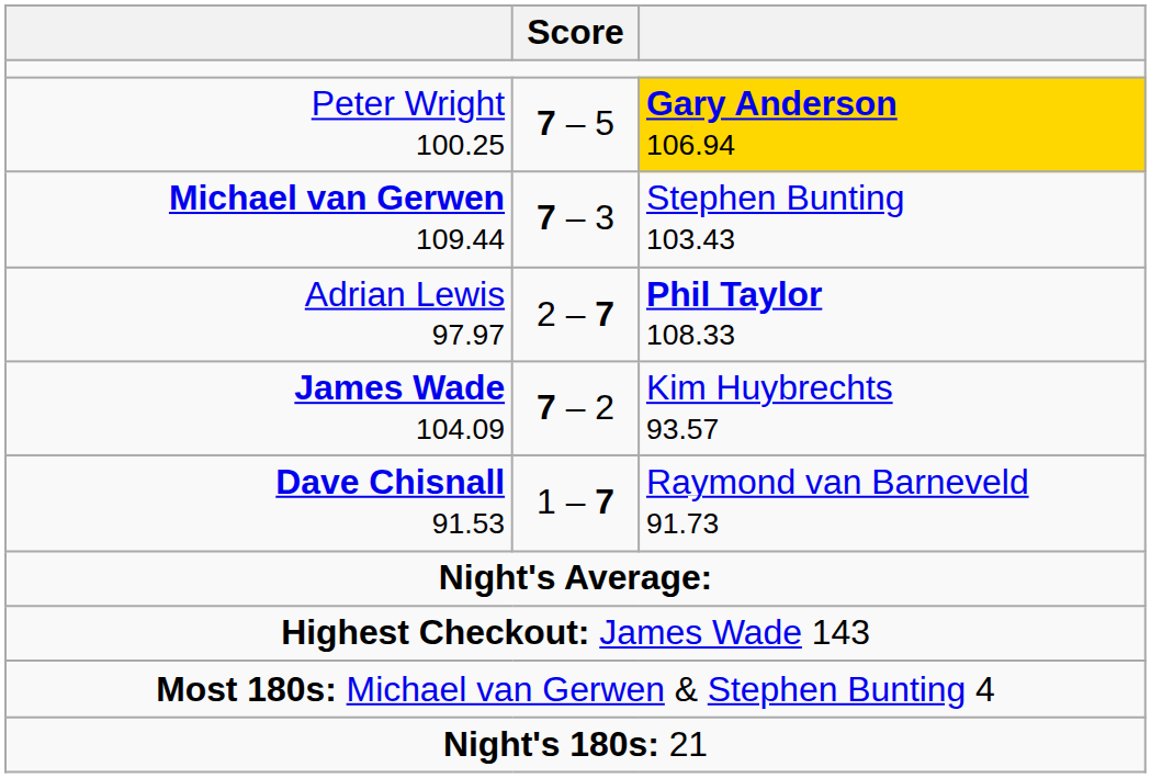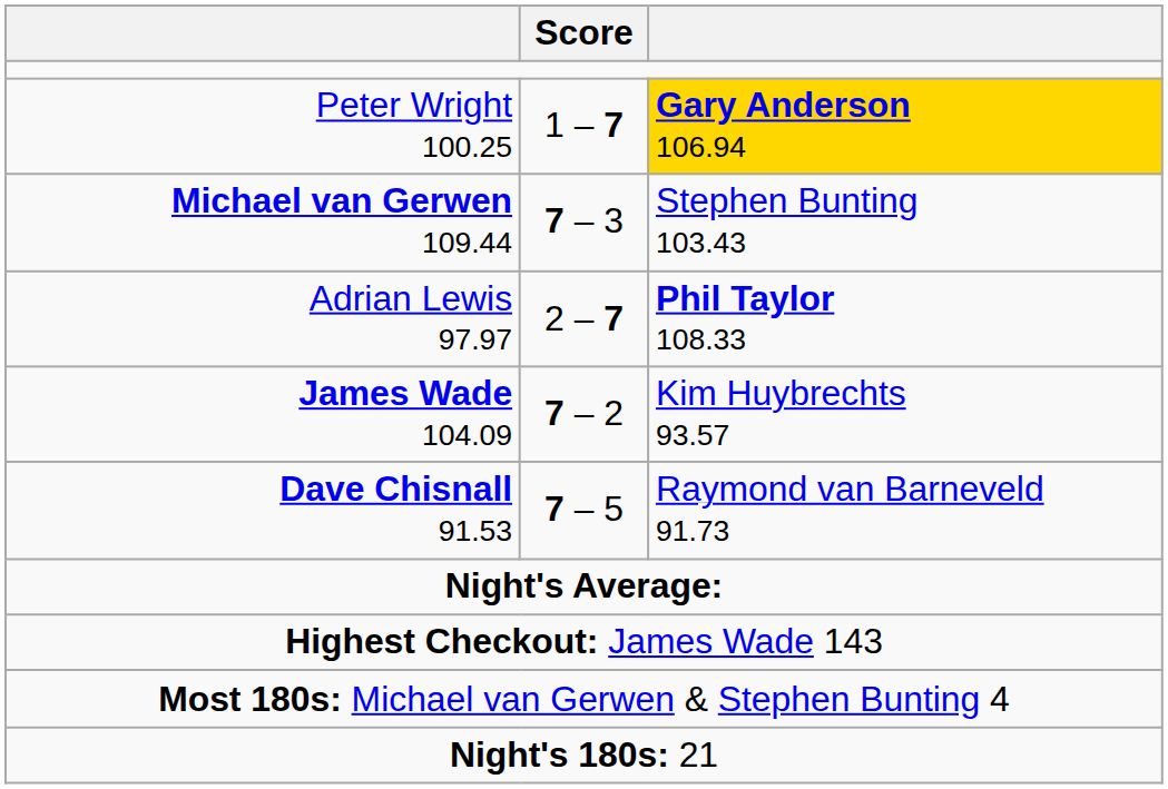 <table class=wikitable style="text-align:center">
 <tr>
 <th width=225></th>
 <th width=50>Score</th>
 <th width=225></th>
 </tr>
 <tr align=centre>
 <td colspan="3"></td>
 </tr>
 <tr align=left>
 <td align=right><a href='#'>Peter Wright</a>  <br><small><span>100.25</span></small></td>
-<td align=center><strong>7</strong> – 5</td>
+<td align=center>1 – <strong>7</strong></td>
 <td style="background: gold;"> <strong><a href='#'>Gary Anderson</a></strong> <br><small><span>106.94</span></small></td>
 </tr>
 <tr align=left>
 <td align=right><strong><a href='#'>Michael van Gerwen</a></strong>  <br><small><span>109.44</span></small></td>
 <td align=center><strong>7</strong> – 3</td>
 <td> <a href='#'>Stephen Bunting</a> <br><small><span>103.43</span></small></td>
 </tr>
 <tr align=left>
 <td align=right><a href='#'>Adrian Lewis</a>  <br><small><span>97.97</span></small></td>
 <td align=center>2 – <strong>7</strong></td>
 <td> <a href='#'><strong>Phil Taylor</strong></a> <br><small><span>108.33</span></small></td>
 </tr>
 <tr align=left>
 <td align=right><strong><a href='#'>James Wade</a></strong>  <br><small><span>104.09</span></small></td>
 <td align=center><strong>7</strong> – 2</td>
 <td> <a href='#'>Kim Huybrechts</a> <br><small><span>93.57</span></small></td>
 </tr>
 <tr align=left>
 <td align=right><strong><a href='#'>Dave Chisnall</a></strong>  <br><small><span>91.53</span></small></td>
-<td align=center>1 – <strong>7</strong></td>
+<td align=center><strong>7</strong> – 5</td>
 <td> <a href='#'>Raymond van Barneveld</a> <br><small><span>91.73</span></small></td>
 </tr>
 <tr align=center>
 <td colspan="3"><strong>Night's Average:</strong> </td>
 </tr>
 <tr align=center>
 <td colspan="3"><strong>Highest Checkout:</strong>  <a href='#'>James Wade</a> 143</td>
 </tr>
 <tr align=center>
 <td colspan="3"><strong>Most 180s:</strong>  <a href='#'>Michael van Gerwen</a> &  <a href='#'>Stephen Bunting</a> 4</td>
 </tr>
 <tr align=center>
 <td colspan="3"><strong>Night's 180s:</strong> 21</td>
 </tr>
 </table>
